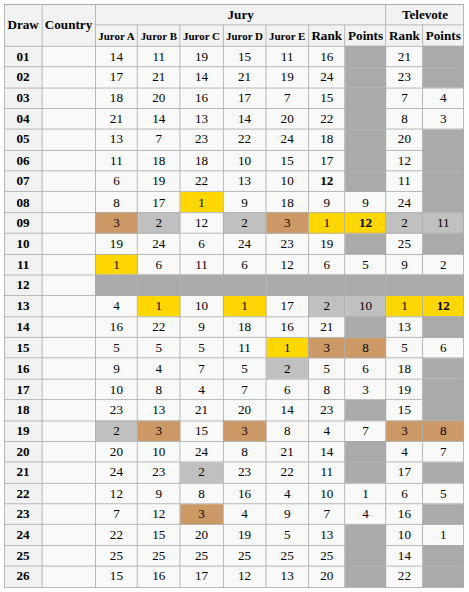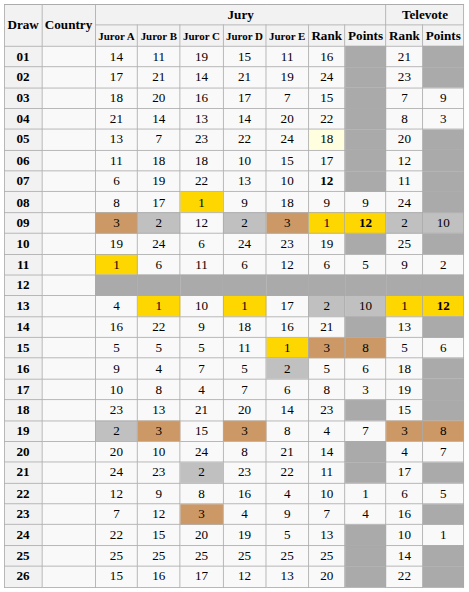 <table class="sortable wikitable collapsible plainrowheaders" style="text-align:center;">
 <tr>
 </tr>
 <tr>
 <th scope="col" rowspan="2">Draw</th>
 <th scope="col" rowspan="2">Country</th>
 <th scope="col" colspan="7">Jury</th>
 <th scope="col" colspan="2">Televote</th>
 </tr>
 <tr>
 <th scope="col"><small>Juror A</small></th>
 <th scope="col"><small>Juror B</small></th>
 <th scope="col"><small>Juror C</small></th>
 <th scope="col"><small>Juror D</small></th>
 <th scope="col"><small>Juror E</small></th>
 <th scope="col">Rank</th>
 <th scope="col">Points</th>
 <th scope="col">Rank</th>
 <th scope="col">Points</th>
 </tr>
 <tr>
 <th scope="row" style="text-align:center;">01</th>
 <td style="text-align:left;"></td>
 <td>14</td>
 <td>11</td>
 <td>19</td>
 <td>15</td>
 <td>11</td>
 <td>16</td>
 <td style="background:#AAAAAA;"></td>
 <td>21</td>
 <td style="background:#AAAAAA;"></td>
 </tr>
 <tr>
 <th scope="row" style="text-align:center;">02</th>
 <td style="text-align:left;"></td>
 <td>17</td>
 <td>21</td>
 <td>14</td>
 <td>21</td>
 <td>19</td>
 <td>24</td>
 <td style="background:#AAAAAA;"></td>
 <td>23</td>
 <td style="background:#AAAAAA;"></td>
 </tr>
 <tr>
 <th scope="row" style="text-align:center;">03</th>
 <td style="text-align:left;"></td>
 <td>18</td>
 <td>20</td>
 <td>16</td>
 <td>17</td>
 <td>7</td>
 <td>15</td>
 <td style="background:#AAAAAA;"></td>
 <td>7</td>
-<td>4</td>
+<td>9</td>
 </tr>
 <tr>
 <th scope="row" style="text-align:center;">04</th>
 <td style="text-align:left;"></td>
 <td>21</td>
 <td>14</td>
 <td>13</td>
 <td>14</td>
 <td>20</td>
 <td>22</td>
 <td style="background:#AAAAAA;"></td>
 <td>8</td>
 <td>3</td>
 </tr>
 <tr>
 <th scope="row" style="text-align:center;">05</th>
 <td style="text-align:left;"></td>
 <td>13</td>
 <td>7</td>
 <td>23</td>
 <td>22</td>
 <td>24</td>
-<td>18</td>
+<td style="background: lightyellow;">18</td>
 <td style="background:#AAAAAA;"></td>
 <td>20</td>
 <td style="background:#AAAAAA;"></td>
 </tr>
 <tr>
 <th scope="row" style="text-align:center;">06</th>
 <td style="text-align:left;"></td>
 <td>11</td>
 <td>18</td>
 <td>18</td>
 <td>10</td>
 <td>15</td>
 <td>17</td>
 <td style="background:#AAAAAA;"></td>
 <td>12</td>
 <td style="background:#AAAAAA;"></td>
 </tr>
 <tr>
 <th scope="row" style="text-align:center;">07</th>
 <td style="text-align:left;"></td>
 <td>6</td>
 <td>19</td>
 <td>22</td>
 <td>13</td>
 <td>10</td>
 <td><strong>12</strong></td>
 <td style="background:#AAAAAA;"></td>
 <td>11</td>
 <td style="background:#AAAAAA;"></td>
 </tr>
 <tr>
 <th scope="row" style="text-align:center;">08</th>
 <td style="text-align:left;"></td>
 <td>8</td>
 <td>17</td>
 <td style="background:gold;">1</td>
 <td>9</td>
 <td>18</td>
 <td>9</td>
 <td>9</td>
 <td>24</td>
 <td style="background:#AAAAAA;"></td>
 </tr>
 <tr>
 <th scope="row" style="text-align:center;">09</th>
 <td style="text-align:left;"></td>
 <td style="background:#CC9966;">3</td>
 <td style="background:silver;">2</td>
 <td>12</td>
 <td style="background:silver;">2</td>
 <td style="background:#CC9966;">3</td>
 <td style="background:gold;">1</td>
 <td style="background:gold;"><strong>12</strong></td>
 <td style="background:silver;">2</td>
-<td style="background:silver;">11</td>
+<td style="background:silver;">10</td>
 </tr>
 <tr>
 <th scope="row" style="text-align:center;">10</th>
 <td style="text-align:left;"></td>
 <td>19</td>
 <td>24</td>
 <td>6</td>
 <td>24</td>
 <td>23</td>
 <td>19</td>
 <td style="background:#AAAAAA;"></td>
 <td>25</td>
 <td style="background:#AAAAAA;"></td>
 </tr>
 <tr>
 <th scope="row" style="text-align:center;">11</th>
 <td style="text-align:left;"></td>
 <td style="background:gold;">1</td>
 <td>6</td>
 <td>11</td>
 <td>6</td>
 <td>12</td>
 <td>6</td>
 <td>5</td>
 <td>9</td>
 <td>2</td>
 </tr>
 <tr class="sortbottom">
 <th scope="row" style="text-align:center;">12</th>
 <td style="text-align:left;"></td>
 <td style="background:#AAAAAA;"></td>
 <td style="background:#AAAAAA;"></td>
 <td style="background:#AAAAAA;"></td>
 <td style="background:#AAAAAA;"></td>
 <td style="background:#AAAAAA;"></td>
 <td style="background:#AAAAAA;"></td>
 <td style="background:#AAAAAA;"></td>
 <td style="background:#AAAAAA;"></td>
 <td style="background:#AAAAAA;"></td>
 </tr>
 <tr>
 <th scope="row" style="text-align:center;">13</th>
 <td style="text-align:left;"></td>
 <td>4</td>
 <td style="background:gold;">1</td>
 <td>10</td>
 <td style="background:gold;">1</td>
 <td>17</td>
 <td style="background:silver;">2</td>
 <td style="background:silver;">10</td>
 <td style="background:gold;">1</td>
 <td style="background:gold;"><strong>12</strong></td>
 </tr>
 <tr>
 <th scope="row" style="text-align:center;">14</th>
 <td style="text-align:left;"></td>
 <td>16</td>
 <td>22</td>
 <td>9</td>
 <td>18</td>
 <td>16</td>
 <td>21</td>
 <td style="background:#AAAAAA;"></td>
 <td>13</td>
 <td style="background:#AAAAAA;"></td>
 </tr>
 <tr>
 <th scope="row" style="text-align:center;">15</th>
 <td style="text-align:left;"></td>
 <td>5</td>
 <td>5</td>
 <td>5</td>
 <td>11</td>
 <td style="background:gold;">1</td>
 <td style="background:#CC9966;">3</td>
 <td style="background:#CC9966;">8</td>
 <td>5</td>
 <td>6</td>
 </tr>
 <tr>
 <th scope="row" style="text-align:center;">16</th>
 <td style="text-align:left;"></td>
 <td>9</td>
 <td>4</td>
 <td>7</td>
 <td>5</td>
 <td style="background:silver;">2</td>
 <td>5</td>
 <td>6</td>
 <td>18</td>
 <td style="background:#AAAAAA;"></td>
 </tr>
 <tr>
 <th scope="row" style="text-align:center;">17</th>
 <td style="text-align:left;"></td>
 <td>10</td>
 <td>8</td>
 <td>4</td>
 <td>7</td>
 <td>6</td>
 <td>8</td>
 <td>3</td>
 <td>19</td>
 <td style="background:#AAAAAA;"></td>
 </tr>
 <tr>
 <th scope="row" style="text-align:center;">18</th>
 <td style="text-align:left;"></td>
 <td>23</td>
 <td>13</td>
 <td>21</td>
 <td>20</td>
 <td>14</td>
 <td>23</td>
 <td style="background:#AAAAAA;"></td>
 <td>15</td>
 <td style="background:#AAAAAA;"></td>
 </tr>
 <tr>
 <th scope="row" style="text-align:center;">19</th>
 <td style="text-align:left;"></td>
 <td style="background:silver;">2</td>
 <td style="background:#CC9966;">3</td>
 <td>15</td>
 <td style="background:#CC9966;">3</td>
 <td>8</td>
 <td>4</td>
 <td>7</td>
 <td style="background:#CC9966;">3</td>
 <td style="background:#CC9966;">8</td>
 </tr>
 <tr>
 <th scope="row" style="text-align:center;">20</th>
 <td style="text-align:left;"></td>
 <td>20</td>
 <td>10</td>
 <td>24</td>
 <td>8</td>
 <td>21</td>
 <td>14</td>
 <td style="background:#AAAAAA;"></td>
 <td>4</td>
 <td>7</td>
 </tr>
 <tr>
 <th scope="row" style="text-align:center;">21</th>
 <td style="text-align:left;"></td>
 <td>24</td>
 <td>23</td>
 <td style="background:silver;">2</td>
 <td>23</td>
 <td>22</td>
 <td>11</td>
 <td style="background:#AAAAAA;"></td>
 <td>17</td>
 <td style="background:#AAAAAA;"></td>
 </tr>
 <tr>
 <th scope="row" style="text-align:center;">22</th>
 <td style="text-align:left;"></td>
 <td>12</td>
 <td>9</td>
 <td>8</td>
 <td>16</td>
 <td>4</td>
 <td>10</td>
 <td>1</td>
 <td>6</td>
 <td>5</td>
 </tr>
 <tr>
 <th scope="row" style="text-align:center;">23</th>
 <td style="text-align:left;"></td>
 <td>7</td>
 <td>12</td>
 <td style="background:#CC9966;">3</td>
 <td>4</td>
 <td>9</td>
 <td>7</td>
 <td>4</td>
 <td>16</td>
 <td style="background:#AAAAAA;"></td>
 </tr>
 <tr>
 <th scope="row" style="text-align:center;">24</th>
 <td style="text-align:left;"></td>
 <td>22</td>
 <td>15</td>
 <td>20</td>
 <td>19</td>
 <td>5</td>
 <td>13</td>
 <td style="background:#AAAAAA;"></td>
 <td>10</td>
 <td>1</td>
 </tr>
 <tr>
 <th scope="row" style="text-align:center;">25</th>
 <td style="text-align:left;"></td>
 <td>25</td>
 <td>25</td>
 <td>25</td>
 <td>25</td>
 <td>25</td>
 <td>25</td>
 <td style="background:#AAAAAA;"></td>
 <td>14</td>
 <td style="background:#AAAAAA;"></td>
 </tr>
 <tr>
 <th scope="row" style="text-align:center;">26</th>
 <td style="text-align:left;"></td>
 <td>15</td>
 <td>16</td>
 <td>17</td>
 <td>12</td>
 <td>13</td>
 <td>20</td>
 <td style="background:#AAAAAA;"></td>
 <td>22</td>
 <td style="background:#AAAAAA;"></td>
 </tr>
 </table>
